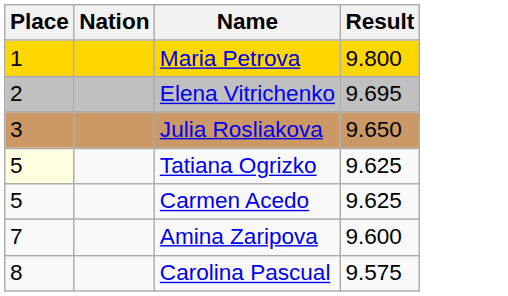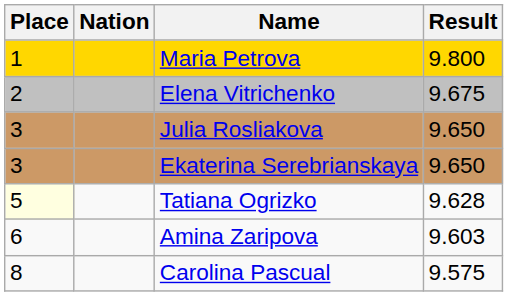 <table class="wikitable">
 <tr>
 <th>Place</th>
 <th>Nation</th>
 <th>Name</th>
 <th>Result</th>
 </tr>
 <tr bgcolor=gold>
 <td>1</td>
 <td></td>
 <td align=left><a href='#'>Maria Petrova</a></td>
 <td>9.800</td>
 </tr>
 <tr bgcolor=silver>
 <td>2</td>
 <td></td>
 <td align=left><a href='#'>Elena Vitrichenko</a></td>
-<td>9.695</td>
+<td>9.675</td>
 </tr>
 <tr bgcolor=cc9966>
 <td>3</td>
 <td></td>
 <td><a href='#'>Julia Rosliakova</a></td>
 <td>9.650</td>
 </tr>
+<tr bgcolor=cc9966>
+<td>3</td>
+<td></td>
+<td><a href='#'>Ekaterina Serebrianskaya</a></td>
+<td>9.650</td>
+</tr>
 <tr>
 <td style="background: lightyellow;">5</td>
 <td></td>
 <td><a href='#'>Tatiana Ogrizko</a></td>
-<td>9.625</td>
+<td>9.628</td>
 </tr>
 <tr>
-<td>5</td>
-<td></td>
-<td><a href='#'>Carmen Acedo</a></td>
-<td>9.625</td>
-</tr>
-<tr>
-<td>7</td>
+<td>6</td>
 <td></td>
 <td><a href='#'>Amina Zaripova</a></td>
-<td>9.600</td>
+<td>9.603</td>
 </tr>
 <tr>
 <td>8</td>
 <td></td>
 <td><a href='#'>Carolina Pascual</a></td>
 <td>9.575</td>
 </tr>
 </table>
